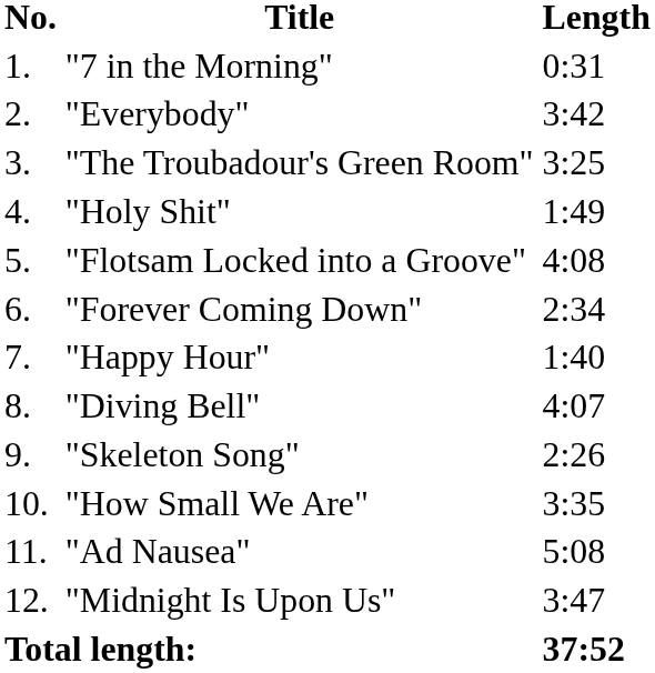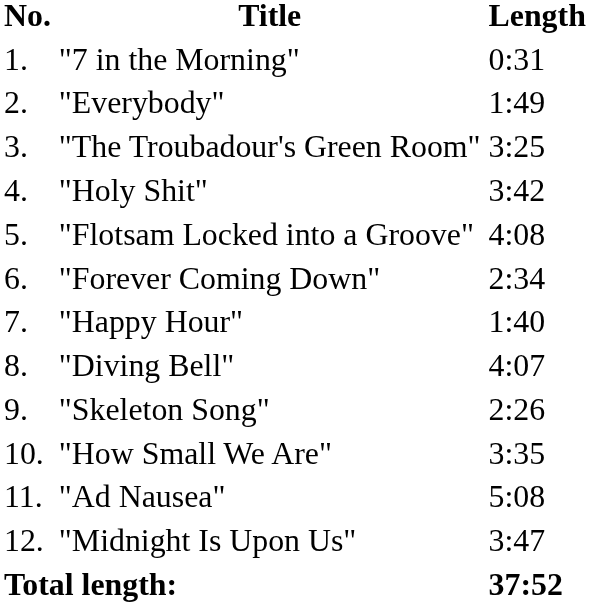 <table class="tracklist">
 <tr>
 <th>No.</th>
 <th>Title</th>
 <th>Length</th>
 </tr>
 <tr>
 <td>1.</td>
 <td>"7 in the Morning"</td>
 <td>0:31</td>
 </tr>
 <tr>
 <td>2.</td>
 <td>"Everybody"</td>
-<td>3:42</td>
+<td>1:49</td>
 </tr>
 <tr>
 <td>3.</td>
 <td>"The Troubadour's Green Room"</td>
 <td>3:25</td>
 </tr>
 <tr>
 <td>4.</td>
 <td>"Holy Shit"</td>
-<td>1:49</td>
+<td>3:42</td>
 </tr>
 <tr>
 <td>5.</td>
 <td>"Flotsam Locked into a Groove"</td>
 <td>4:08</td>
 </tr>
 <tr>
 <td>6.</td>
 <td>"Forever Coming Down"</td>
 <td>2:34</td>
 </tr>
 <tr>
 <td>7.</td>
 <td>"Happy Hour"</td>
 <td>1:40</td>
 </tr>
 <tr>
 <td>8.</td>
 <td>"Diving Bell"</td>
 <td>4:07</td>
 </tr>
 <tr>
 <td>9.</td>
 <td>"Skeleton Song"</td>
 <td>2:26</td>
 </tr>
 <tr>
 <td>10.</td>
 <td>"How Small We Are"</td>
 <td>3:35</td>
 </tr>
 <tr>
 <td>11.</td>
 <td>"Ad Nausea"</td>
 <td>5:08</td>
 </tr>
 <tr>
 <td>12.</td>
 <td>"Midnight Is Upon Us"</td>
 <td>3:47</td>
 </tr>
 <tr>
 <td colspan="2"><strong>Total length:</strong></td>
 <td><strong>37:52</strong></td>
 </tr>
 </table>
